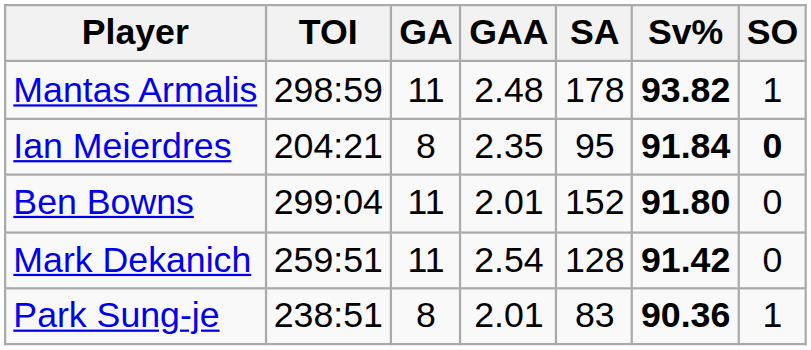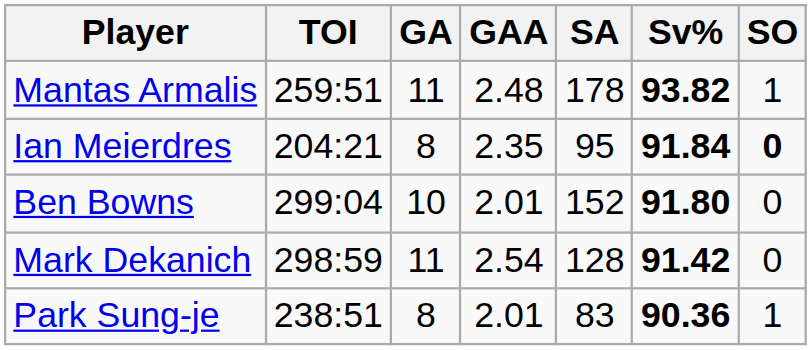 <table class="wikitable sortable" style="text-align:center;">
 <tr>
 <th>Player</th>
 <th>TOI</th>
 <th>GA</th>
 <th>GAA</th>
 <th>SA</th>
 <th>Sv%</th>
 <th>SO</th>
 </tr>
 <tr>
 <td style="text-align:left;"> <a href='#'>Mantas Armalis</a></td>
-<td>298:59</td>
+<td>259:51</td>
 <td>11</td>
 <td>2.48</td>
 <td>178</td>
 <td><strong>93.82</strong></td>
 <td>1</td>
 </tr>
 <tr>
 <td style="text-align:left;"> <a href='#'>Ian Meierdres</a></td>
 <td>204:21</td>
 <td>8</td>
 <td>2.35</td>
 <td>95</td>
 <td><strong>91.84</strong></td>
 <td><strong>0</strong></td>
 </tr>
 <tr>
 <td style="text-align:left;"> <a href='#'>Ben Bowns</a></td>
 <td>299:04</td>
-<td>11</td>
+<td>10</td>
 <td>2.01</td>
 <td>152</td>
 <td><strong>91.80</strong></td>
 <td>0</td>
 </tr>
 <tr>
 <td style="text-align:left;"> <a href='#'>Mark Dekanich</a></td>
-<td>259:51</td>
+<td>298:59</td>
 <td>11</td>
 <td>2.54</td>
 <td>128</td>
 <td><strong>91.42</strong></td>
 <td>0</td>
 </tr>
 <tr>
 <td style="text-align:left;"> <a href='#'>Park Sung-je</a></td>
 <td>238:51</td>
 <td>8</td>
 <td>2.01</td>
 <td>83</td>
 <td><strong>90.36</strong></td>
 <td>1</td>
 </tr>
 </table>
